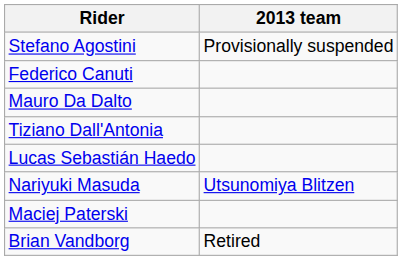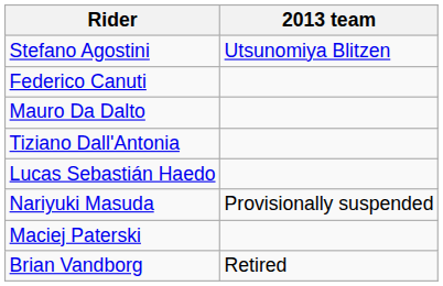 <table class="wikitable">
 <tr>
 <th>Rider</th>
 <th>2013 team</th>
 </tr>
 <tr>
 <td><a href='#'>Stefano Agostini</a></td>
-<td>Provisionally suspended</td>
+<td><a href='#'>Utsunomiya Blitzen</a></td>
 </tr>
 <tr>
 <td><a href='#'>Federico Canuti</a></td>
 <td></td>
 </tr>
 <tr>
 <td><a href='#'>Mauro Da Dalto</a></td>
 <td></td>
 </tr>
 <tr>
 <td><a href='#'>Tiziano Dall'Antonia</a></td>
 <td></td>
 </tr>
 <tr>
 <td><a href='#'>Lucas Sebastián Haedo</a></td>
 <td></td>
 </tr>
 <tr>
 <td><a href='#'>Nariyuki Masuda</a></td>
-<td><a href='#'>Utsunomiya Blitzen</a></td>
+<td>Provisionally suspended</td>
 </tr>
 <tr>
 <td><a href='#'>Maciej Paterski</a></td>
 <td></td>
 </tr>
 <tr>
 <td><a href='#'>Brian Vandborg</a></td>
 <td>Retired</td>
 </tr>
 </table>
